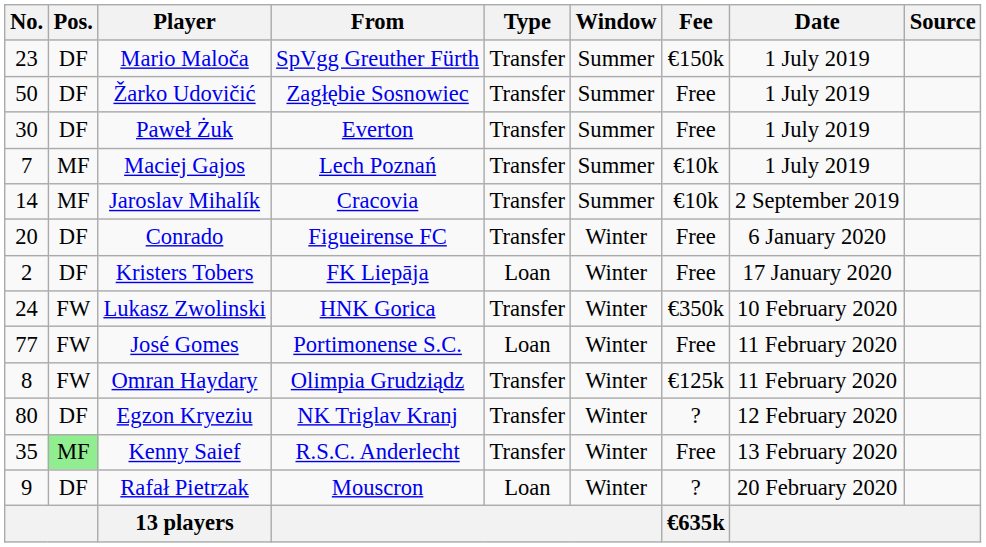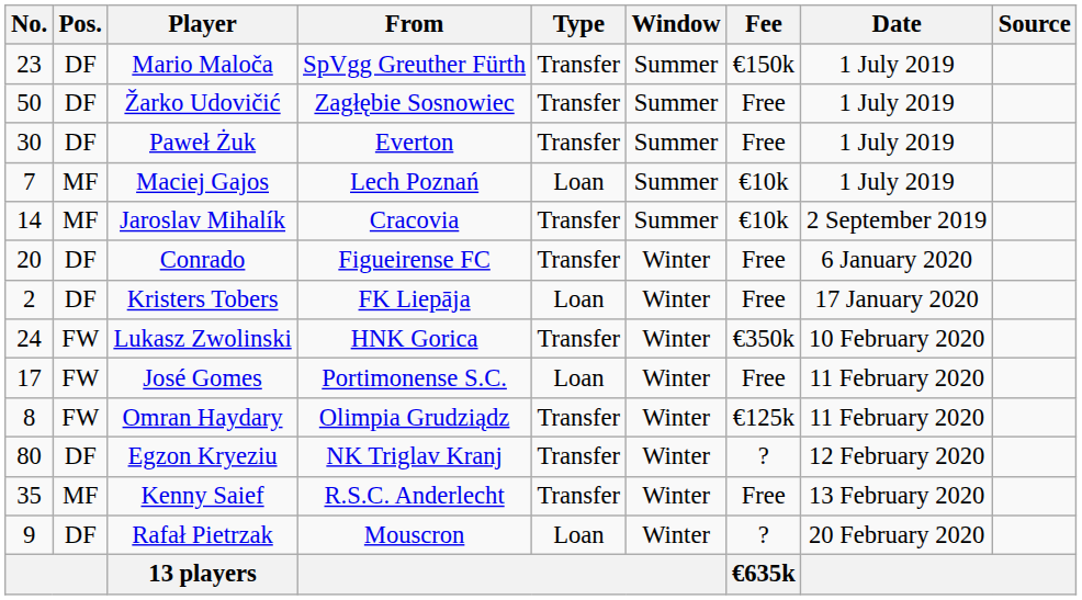 <table class="wikitable" style="text-align: center">
 <tr>
 <th>No.</th>
 <th>Pos.</th>
 <th>Player</th>
 <th>From</th>
 <th>Type</th>
 <th>Window</th>
 <th>Fee</th>
 <th>Date</th>
 <th>Source</th>
 </tr>
 <tr>
 <td>23</td>
 <td>DF</td>
 <td><a href='#'>Mario Maloča</a></td>
 <td><a href='#'>SpVgg Greuther Fürth</a></td>
 <td>Transfer</td>
 <td>Summer</td>
 <td>€150k</td>
 <td>1 July 2019</td>
 <td></td>
 </tr>
 <tr>
 <td>50</td>
 <td>DF</td>
 <td><a href='#'>Žarko Udovičić</a></td>
 <td><a href='#'>Zagłębie Sosnowiec</a></td>
 <td>Transfer</td>
 <td>Summer</td>
 <td>Free</td>
 <td>1 July 2019</td>
 <td></td>
 </tr>
 <tr>
 <td>30</td>
 <td>DF</td>
 <td><a href='#'>Paweł Żuk</a></td>
 <td><a href='#'>Everton</a></td>
 <td>Transfer</td>
 <td>Summer</td>
 <td>Free</td>
 <td>1 July 2019</td>
 <td></td>
 </tr>
 <tr>
 <td>7</td>
 <td>MF</td>
 <td><a href='#'>Maciej Gajos</a></td>
 <td><a href='#'>Lech Poznań</a></td>
-<td>Transfer</td>
+<td>Loan</td>
 <td>Summer</td>
 <td>€10k</td>
 <td>1 July 2019</td>
 <td></td>
 </tr>
 <tr>
 <td>14</td>
 <td>MF</td>
 <td><a href='#'>Jaroslav Mihalík</a></td>
 <td><a href='#'>Cracovia</a></td>
 <td>Transfer</td>
 <td>Summer</td>
 <td>€10k</td>
 <td>2 September 2019</td>
 <td></td>
 </tr>
 <tr>
 <td>20</td>
 <td>DF</td>
 <td><a href='#'>Conrado</a></td>
 <td><a href='#'>Figueirense FC</a></td>
 <td>Transfer</td>
 <td>Winter</td>
 <td>Free</td>
 <td>6 January 2020</td>
 <td></td>
 </tr>
 <tr>
 <td>2</td>
 <td>DF</td>
 <td><a href='#'>Kristers Tobers</a></td>
 <td><a href='#'>FK Liepāja</a></td>
 <td>Loan</td>
 <td>Winter</td>
 <td>Free</td>
 <td>17 January 2020</td>
 <td></td>
 </tr>
 <tr>
 <td>24</td>
 <td>FW</td>
 <td><a href='#'>Lukasz Zwolinski</a></td>
 <td><a href='#'>HNK Gorica</a></td>
 <td>Transfer</td>
 <td>Winter</td>
 <td>€350k</td>
 <td>10 February 2020</td>
 <td></td>
 </tr>
 <tr>
-<td>77</td>
+<td>17</td>
 <td>FW</td>
 <td><a href='#'>José Gomes</a></td>
 <td><a href='#'>Portimonense S.C.</a></td>
 <td>Loan</td>
 <td>Winter</td>
 <td>Free</td>
 <td>11 February 2020</td>
 <td></td>
 </tr>
 <tr>
 <td>8</td>
 <td>FW</td>
 <td><a href='#'>Omran Haydary</a></td>
 <td><a href='#'>Olimpia Grudziądz</a></td>
 <td>Transfer</td>
 <td>Winter</td>
 <td>€125k</td>
 <td>11 February 2020</td>
 <td></td>
 </tr>
 <tr>
 <td>80</td>
 <td>DF</td>
 <td><a href='#'>Egzon Kryeziu</a></td>
 <td><a href='#'>NK Triglav Kranj</a></td>
 <td>Transfer</td>
 <td>Winter</td>
 <td>?</td>
 <td>12 February 2020</td>
 <td></td>
 </tr>
 <tr>
 <td>35</td>
-<td style="background: lightgreen;">MF</td>
+<td>MF</td>
 <td><a href='#'>Kenny Saief</a></td>
 <td><a href='#'>R.S.C. Anderlecht</a></td>
 <td>Transfer</td>
 <td>Winter</td>
 <td>Free</td>
 <td>13 February 2020</td>
 <td></td>
 </tr>
 <tr>
 <td>9</td>
 <td>DF</td>
 <td><a href='#'>Rafał Pietrzak</a></td>
 <td><a href='#'>Mouscron</a></td>
 <td>Loan</td>
 <td>Winter</td>
 <td>?</td>
 <td>20 February 2020</td>
 <td></td>
 </tr>
 <tr>
 <th colspan=2></th>
 <th>13 players</th>
 <th colspan=3></th>
 <th>€635k</th>
 <th colspan=2></th>
 </tr>
 </table>
